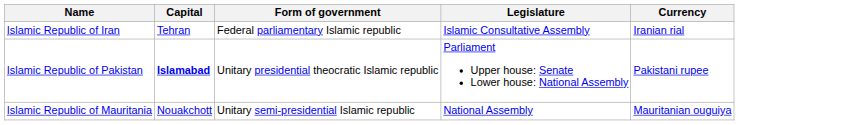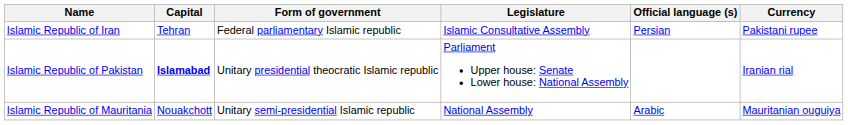 <table class="sortable wikitable" style="background:white; text-align:left;">
 <tr>
 <th>Name</th>
 <th>Capital</th>
 <th>Form of government</th>
 <th>Legislature</th>
+<th>Official language (s)</th>
 <th>Currency</th>
 </tr>
 <tr>
 <td> <a href='#'>Islamic Republic of Iran</a></td>
 <td><a href='#'>Tehran</a></td>
 <td>Federal <a href='#'>parliamentary</a> Islamic republic</td>
 <td><a href='#'>Islamic Consultative Assembly</a></td>
-<td><a href='#'>Iranian rial</a></td>
+<td><a href='#'>Persian</a></td>
+<td><a href='#'>Pakistani rupee</a></td>
 </tr>
 <tr>
 <td> <a href='#'>Islamic Republic of Pakistan</a></td>
 <td><strong><a href='#'>Islamabad</a></strong></td>
 <td>Unitary <a href='#'>presidential</a> theocratic Islamic republic</td>
 <td><a href='#'>Parliament</a><br><ul><li>Upper house: <a href='#'>Senate</a></li><li>Lower house: <a href='#'>National Assembly</a></li></ul></td>
-<td><a href='#'>Pakistani rupee</a></td>
+<td></td>
+<td><a href='#'>Iranian rial</a></td>
 </tr>
 <tr>
 <td> <a href='#'>Islamic Republic of Mauritania</a></td>
 <td><a href='#'>Nouakchott</a></td>
 <td>Unitary <a href='#'>semi-presidential</a> Islamic republic</td>
 <td><a href='#'>National Assembly</a></td>
+<td><a href='#'>Arabic</a></td>
 <td><a href='#'>Mauritanian ouguiya</a></td>
 </tr>
 </table>
